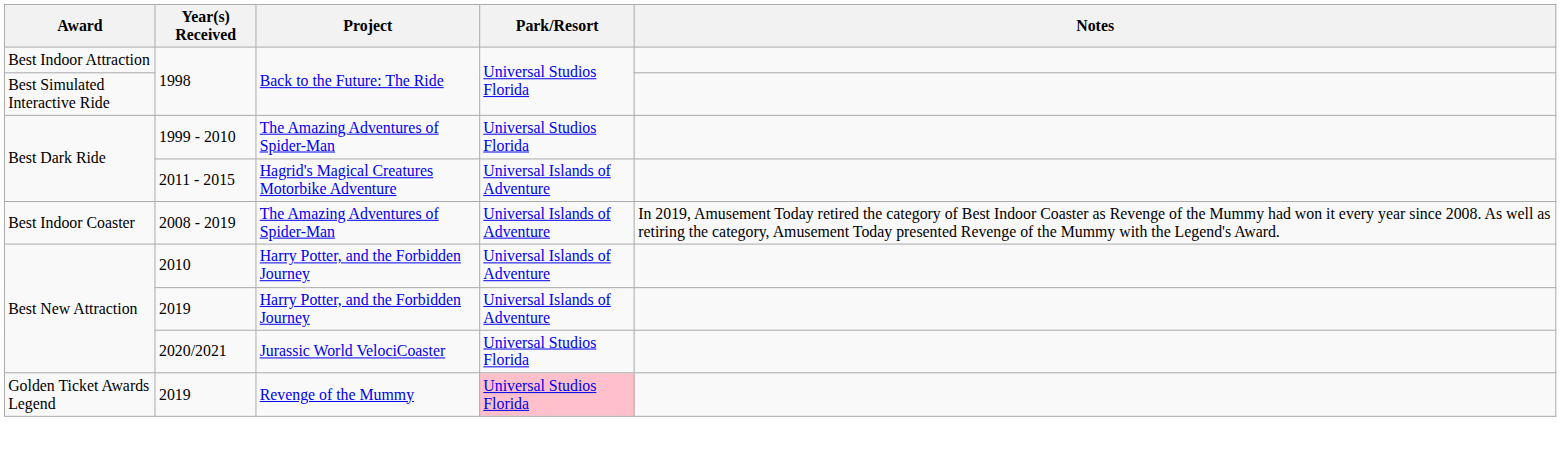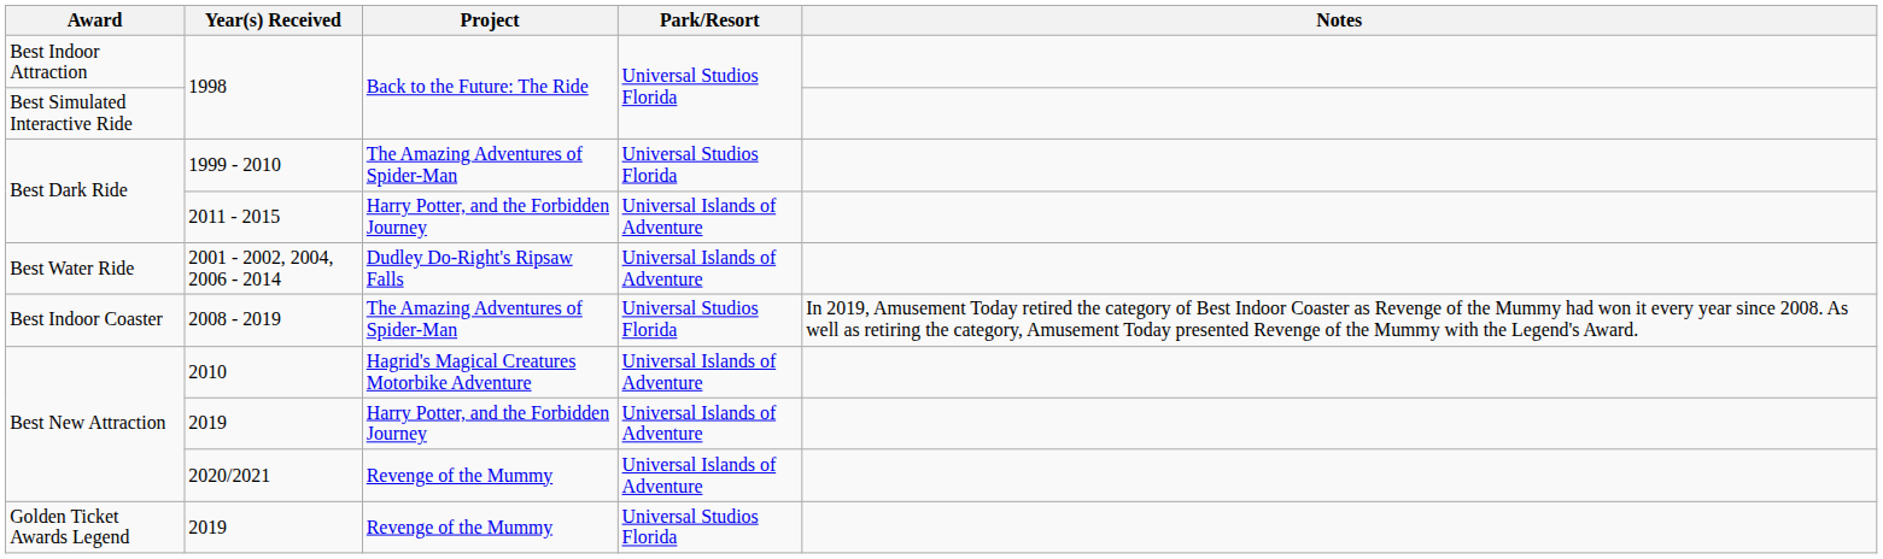 <table class="wikitable">
 <tr>
 <th>Award</th>
 <th>Year(s) Received</th>
 <th>Project</th>
 <th>Park/Resort</th>
 <th>Notes</th>
 </tr>
 <tr>
 <td>Best Indoor Attraction</td>
 <td rowspan="2">1998</td>
 <td rowspan="2"><a href='#'>Back to the Future: The Ride</a></td>
 <td rowspan="2"><a href='#'>Universal Studios Florida</a></td>
 <td></td>
 </tr>
 <tr>
 <td>Best Simulated Interactive Ride</td>
 <td></td>
 </tr>
 <tr>
 <td rowspan="2">Best Dark Ride</td>
 <td>1999 - 2010</td>
 <td><a href='#'>The Amazing Adventures of Spider-Man</a></td>
 <td><a href='#'>Universal Studios Florida</a></td>
 <td></td>
 </tr>
 <tr>
 <td>2011 - 2015</td>
-<td><a href='#'>Hagrid's Magical Creatures Motorbike Adventure</a></td>
+<td><a href='#'>Harry Potter, and the Forbidden Journey</a></td>
+<td><a href='#'>Universal Islands of Adventure</a></td>
+<td></td>
+</tr>
+<tr>
+<td>Best Water Ride</td>
+<td>2001 - 2002, 2004, 2006 - 2014</td>
+<td><a href='#'>Dudley Do-Right's Ripsaw Falls</a></td>
 <td><a href='#'>Universal Islands of Adventure</a></td>
 <td></td>
 </tr>
 <tr>
 <td>Best Indoor Coaster</td>
 <td>2008 - 2019</td>
 <td><a href='#'>The Amazing Adventures of Spider-Man</a></td>
-<td><a href='#'>Universal Islands of Adventure</a></td>
+<td><a href='#'>Universal Studios Florida</a></td>
 <td>In 2019, Amusement Today retired the category of Best Indoor Coaster as Revenge of the Mummy had won it every year since 2008. As well as retiring the category, Amusement Today presented Revenge of the Mummy with the Legend's Award.</td>
 </tr>
 <tr>
 <td rowspan="3">Best New Attraction</td>
 <td>2010</td>
-<td><a href='#'>Harry Potter, and the Forbidden Journey</a></td>
+<td><a href='#'>Hagrid's Magical Creatures Motorbike Adventure</a></td>
 <td><a href='#'>Universal Islands of Adventure</a></td>
 <td></td>
 </tr>
 <tr>
 <td>2019</td>
 <td><a href='#'>Harry Potter, and the Forbidden Journey</a></td>
 <td><a href='#'>Universal Islands of Adventure</a></td>
 <td></td>
 </tr>
 <tr>
 <td>2020/2021</td>
-<td><a href='#'>Jurassic World VelociCoaster</a></td>
-<td><a href='#'>Universal Studios Florida</a></td>
+<td><a href='#'>Revenge of the Mummy</a></td>
+<td><a href='#'>Universal Islands of Adventure</a></td>
 <td></td>
 </tr>
 <tr>
 <td>Golden Ticket Awards Legend</td>
 <td>2019</td>
 <td><a href='#'>Revenge of the Mummy</a></td>
-<td style="background: pink;"><a href='#'>Universal Studios Florida</a></td>
+<td><a href='#'>Universal Studios Florida</a></td>
 <td></td>
 </tr>
 </table>
